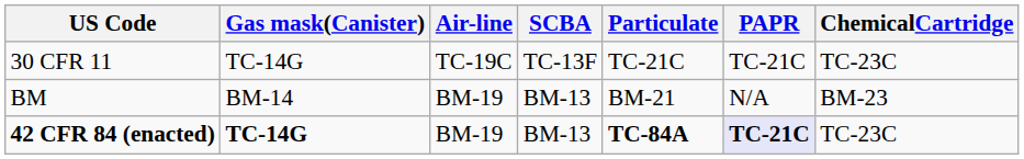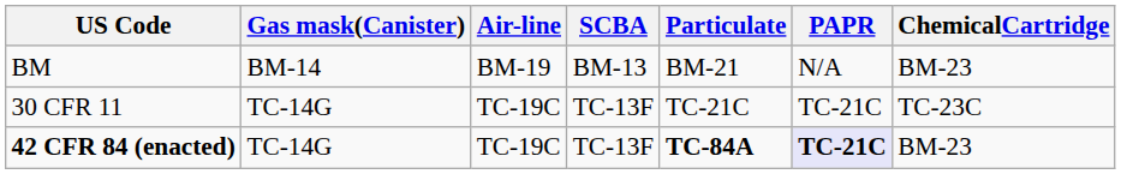 <table class="wikitable mw-collapsible">
 <tr>
 <th>US Code</th>
 <th><a href='#'>Gas mask</a>(<a href='#'>Canister</a>)</th>
 <th><a href='#'>Air-line</a></th>
 <th><a href='#'>SCBA</a></th>
 <th><a href='#'>Particulate</a></th>
 <th><a href='#'>PAPR</a></th>
 <th>Chemical<a href='#'>Cartridge</a></th>
 </tr>
 <tr>
+<td>BM</td>
+<td>BM-14</td>
+<td>BM-19</td>
+<td>BM-13</td>
+<td>BM-21</td>
+<td>N/A</td>
+<td>BM-23</td>
+</tr>
+<tr>
 <td>30 CFR 11</td>
 <td>TC-14G</td>
 <td>TC-19C</td>
 <td>TC-13F</td>
 <td>TC-21C</td>
 <td>TC-21C</td>
 <td>TC-23C</td>
 </tr>
 <tr>
-<td>BM</td>
-<td>BM-14</td>
-<td>BM-19</td>
-<td>BM-13</td>
-<td>BM-21</td>
-<td>N/A</td>
+<td><strong>42 CFR 84 (enacted)</strong></td>
+<td>TC-14G</td>
+<td>TC-19C</td>
+<td>TC-13F</td>
+<td><strong>TC-84A</strong></td>
+<td style="background: lavender;"><strong>TC-21C</strong></td>
 <td>BM-23</td>
 </tr>
-<tr>
-<td><strong>42 CFR 84 (enacted)</strong></td>
-<td><strong>TC-14G</strong></td>
-<td>BM-19</td>
-<td>BM-13</td>
-<td><strong>TC-84A</strong></td>
-<td style="background: lavender;"><strong>TC-21C</strong></td>
-<td>TC-23C</td>
-</tr>
 </table>
